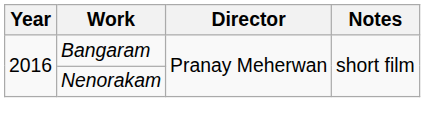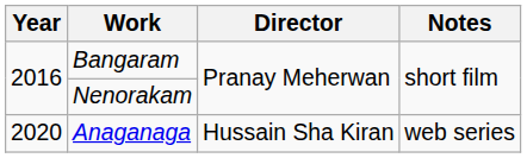 <table class="wikitable">
 <tr>
 <th>Year</th>
 <th>Work</th>
 <th>Director</th>
 <th>Notes</th>
 </tr>
 <tr>
 <td rowspan="2">2016</td>
 <td><em>Bangaram</em></td>
 <td rowspan="2">Pranay Meherwan</td>
 <td rowspan="2">short film</td>
 </tr>
 <tr>
 <td><em>Nenorakam</em></td>
 </tr>
+<tr>
+<td>2020</td>
+<td><em><a href='#'>Anaganaga</a></em></td>
+<td>Hussain Sha Kiran</td>
+<td>web series</td>
+</tr>
 </table>
